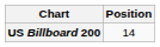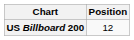 <table class="wikitable plainrowheaders">
 <tr>
 <th scope="col">Chart</th>
 <th scope="col">Position</th>
 </tr>
 <tr>
 <th scope="row">US <em>Billboard</em> 200</th>
-<td align="center">14</td>
+<td align="center">12</td>
 </tr>
 </table>
